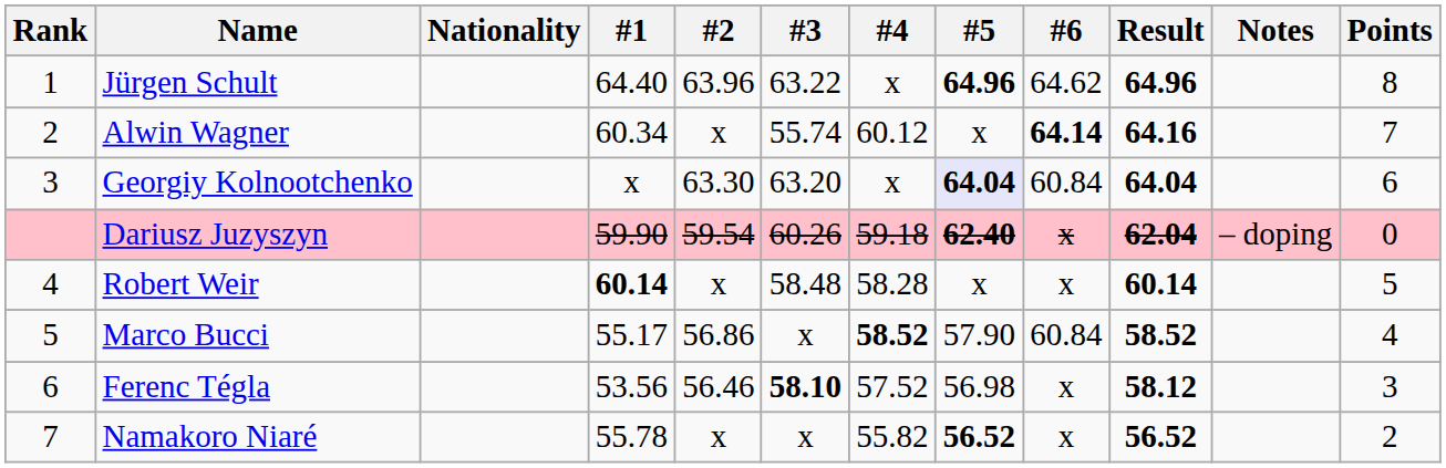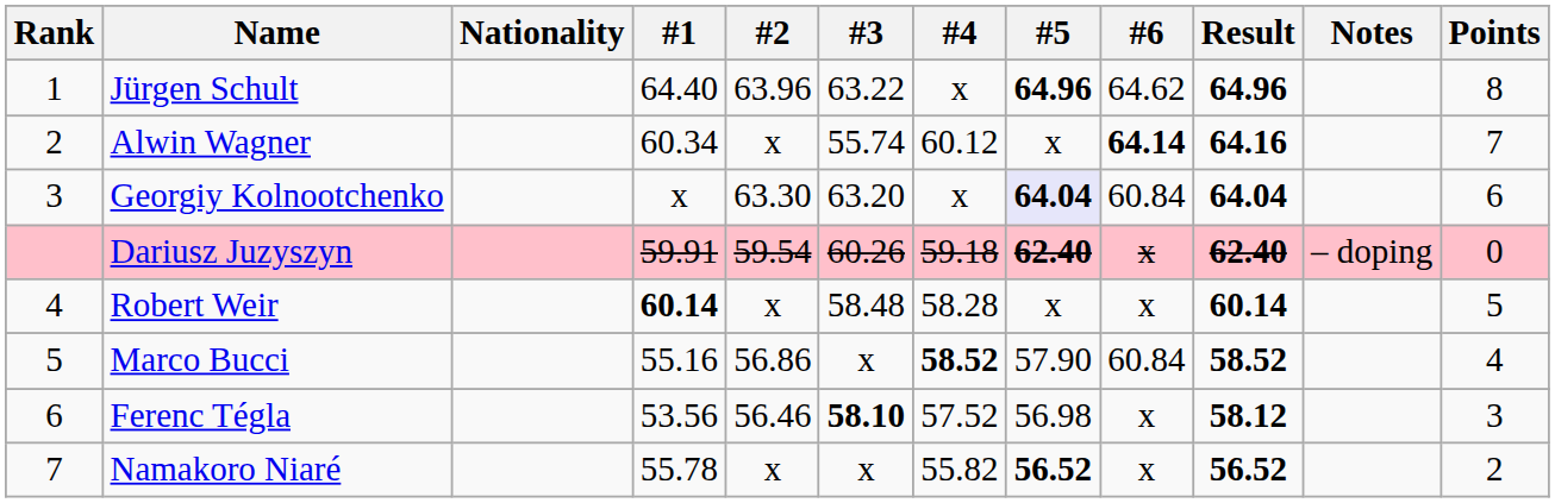 <table class="wikitable sortable" style="text-align:center">
 <tr>
 <th>Rank</th>
 <th>Name</th>
 <th>Nationality</th>
 <th>#1</th>
 <th>#2</th>
 <th>#3</th>
 <th>#4</th>
 <th>#5</th>
 <th>#6</th>
 <th>Result</th>
 <th>Notes</th>
 <th>Points</th>
 </tr>
 <tr>
 <td>1</td>
 <td align=left><a href='#'>Jürgen Schult</a></td>
 <td align=left></td>
 <td>64.40</td>
 <td>63.96</td>
 <td>63.22</td>
 <td>x</td>
 <td><strong>64.96</strong></td>
 <td>64.62</td>
 <td><strong>64.96</strong></td>
 <td></td>
 <td>8</td>
 </tr>
 <tr>
 <td>2</td>
 <td align=left><a href='#'>Alwin Wagner</a></td>
 <td align=left></td>
 <td>60.34</td>
 <td>x</td>
 <td>55.74</td>
 <td>60.12</td>
 <td>x</td>
 <td><strong>64.14</strong></td>
 <td><strong>64.16</strong></td>
 <td></td>
 <td>7</td>
 </tr>
 <tr>
 <td>3</td>
 <td align=left><a href='#'>Georgiy Kolnootchenko</a></td>
 <td align=left></td>
 <td>x</td>
 <td>63.30</td>
 <td>63.20</td>
 <td>x</td>
 <td style="background: lavender;"><strong>64.04</strong></td>
 <td>60.84</td>
 <td><strong>64.04</strong></td>
 <td></td>
 <td>6</td>
 </tr>
 <tr bgcolor=pink>
 <td></td>
 <td align=left><a href='#'>Dariusz Juzyszyn</a></td>
 <td align=left></td>
-<td><s>59.90</s></td>
+<td><s>59.91</s></td>
 <td><s>59.54</s></td>
 <td><s>60.26</s></td>
 <td><s>59.18</s></td>
 <td><s><strong>62.40</strong></s></td>
 <td><s>x</s></td>
-<td><s><strong>62.04</strong></s></td>
+<td><s><strong>62.40</strong></s></td>
 <td> – doping</td>
 <td>0</td>
 </tr>
 <tr>
 <td>4</td>
 <td align=left><a href='#'>Robert Weir</a></td>
 <td align=left></td>
 <td><strong>60.14</strong></td>
 <td>x</td>
 <td>58.48</td>
 <td>58.28</td>
 <td>x</td>
 <td>x</td>
 <td><strong>60.14</strong></td>
 <td></td>
 <td>5</td>
 </tr>
 <tr>
 <td>5</td>
 <td align=left><a href='#'>Marco Bucci</a></td>
 <td align=left></td>
-<td>55.17</td>
+<td>55.16</td>
 <td>56.86</td>
 <td>x</td>
 <td><strong>58.52</strong></td>
 <td>57.90</td>
 <td>60.84</td>
 <td><strong>58.52</strong></td>
 <td></td>
 <td>4</td>
 </tr>
 <tr>
 <td>6</td>
 <td align=left><a href='#'>Ferenc Tégla</a></td>
 <td align=left></td>
 <td>53.56</td>
 <td>56.46</td>
 <td><strong>58.10</strong></td>
 <td>57.52</td>
 <td>56.98</td>
 <td>x</td>
 <td><strong>58.12</strong></td>
 <td></td>
 <td>3</td>
 </tr>
 <tr>
 <td>7</td>
 <td align=left><a href='#'>Namakoro Niaré</a></td>
 <td align=left></td>
 <td>55.78</td>
 <td>x</td>
 <td>x</td>
 <td>55.82</td>
 <td><strong>56.52</strong></td>
 <td>x</td>
 <td><strong>56.52</strong></td>
 <td></td>
 <td>2</td>
 </tr>
 </table>
